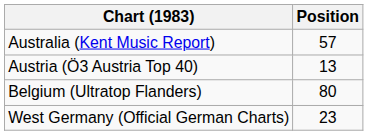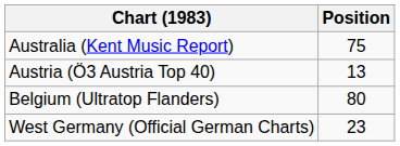 <table class="wikitable sortable">
 <tr>
 <th>Chart (1983)</th>
 <th>Position</th>
 </tr>
 <tr>
 <td>Australia (<a href='#'>Kent Music Report</a>)</td>
-<td align="center">57</td>
+<td align="center">75</td>
 </tr>
 <tr>
 <td>Austria (Ö3 Austria Top 40)</td>
 <td align="center">13</td>
 </tr>
 <tr>
 <td>Belgium (Ultratop Flanders)</td>
 <td align="center">80</td>
 </tr>
 <tr>
 <td>West Germany (Official German Charts)</td>
 <td align="center">23</td>
 </tr>
 </table>
